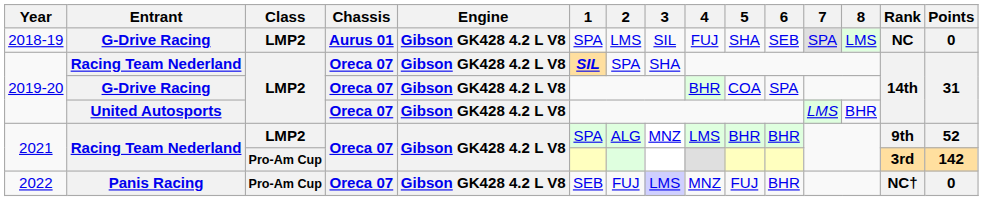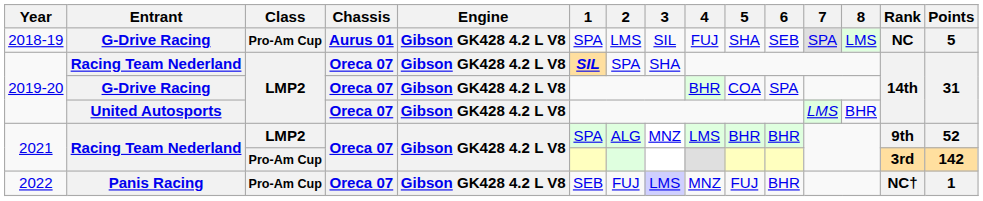 <table class="wikitable" style="text-align:center; font-size:85%">
 <tr>
 <th>Year</th>
 <th>Entrant</th>
 <th>Class</th>
 <th>Chassis</th>
 <th>Engine</th>
 <th>1</th>
 <th>2</th>
 <th>3</th>
 <th>4</th>
 <th>5</th>
 <th>6</th>
 <th>7</th>
 <th>8</th>
 <th>Rank</th>
 <th>Points</th>
 </tr>
 <tr>
 <td><a href='#'>2018-19</a></td>
 <th nowrap><a href='#'>G-Drive Racing</a></th>
-<th>LMP2</th>
+<th><small>Pro-Am Cup</small></th>
 <th nowrap><a href='#'>Aurus 01</a></th>
 <th nowrap><a href='#'>Gibson</a> GK428 4.2 L V8</th>
 <td><a href='#'>SPA</a></td>
 <td><a href='#'>LMS</a></td>
 <td><a href='#'>SIL</a></td>
 <td><a href='#'>FUJ</a></td>
 <td><a href='#'>SHA</a></td>
 <td><a href='#'>SEB</a></td>
 <td style="background:#DFDFDF;"><a href='#'>SPA</a><br></td>
 <td style="background:#DFFFDF;"><a href='#'>LMS</a><br></td>
 <th>NC</th>
-<th>0</th>
+<th>5</th>
 </tr>
 <tr>
 <td rowspan=3><a href='#'>2019-20</a></td>
 <th nowrap><a href='#'>Racing Team Nederland</a></th>
 <th rowspan=3>LMP2</th>
 <th nowrap><a href='#'>Oreca 07</a></th>
 <th nowrap><a href='#'>Gibson</a> GK428 4.2 L V8</th>
 <td style="background:#FFDF9F;"><strong><em><a href='#'>SIL</a></em></strong><br></td>
 <td><a href='#'>SPA</a></td>
 <td><a href='#'>SHA</a></td>
 <td colspan=5></td>
 <th rowspan=3>14th</th>
 <th rowspan=3>31</th>
 </tr>
 <tr>
 <th nowrap><a href='#'>G-Drive Racing</a></th>
 <th nowrap><a href='#'>Oreca 07</a></th>
 <th nowrap><a href='#'>Gibson</a> GK428 4.2 L V8</th>
 <td colspan=3></td>
 <td style="background:#DFFFDF;"><a href='#'>BHR</a><br></td>
 <td><a href='#'>COA</a></td>
 <td><a href='#'>SPA</a></td>
 <td colspan=2></td>
 </tr>
 <tr>
 <th nowrap><a href='#'>United Autosports</a></th>
 <th nowrap><a href='#'>Oreca 07</a></th>
 <th nowrap><a href='#'>Gibson</a> GK428 4.2 L V8</th>
 <td colspan=6></td>
 <td style="background:#DFFFDF;"><em><a href='#'>LMS</a></em><br></td>
 <td><a href='#'>BHR</a></td>
 </tr>
 <tr>
 <td rowspan="2"><a href='#'>2021</a></td>
 <th rowspan="2" nowrap><a href='#'>Racing Team Nederland</a></th>
 <th>LMP2</th>
 <th rowspan="2" nowrap><a href='#'>Oreca 07</a></th>
 <th rowspan="2" nowrap><a href='#'>Gibson</a> GK428 4.2 L V8</th>
 <td style="background:#DFFFDF;"><a href='#'>SPA</a><br></td>
 <td style="background:#DFFFDF;"><a href='#'>ALG</a><br></td>
 <td style="background:#FFFFFF;"><a href='#'>MNZ</a><br></td>
 <td style="background:#DFFFDF;"><a href='#'>LMS</a><br></td>
 <td style="background:#DFFFDF;"><a href='#'>BHR</a><br></td>
 <td style="background:#DFFFDF;"><a href='#'>BHR</a><br></td>
 <td colspan="2" rowspan="2"></td>
 <th>9th</th>
 <th>52</th>
 </tr>
 <tr>
 <th><small>Pro-Am Cup</small></th>
 <td style="background:#FFFFBF;"></td>
 <td style="background:#DFFFDF;"></td>
 <td style="background:#FFFFFF;"></td>
 <td style="background:#DFDFDF;"></td>
 <td style="background:#FFFFBF;"></td>
 <td style="background:#FFFFBF;"></td>
 <th style="background:#FFDF9F;">3rd</th>
 <th style="background:#FFDF9F;">142</th>
 </tr>
 <tr>
 <td><a href='#'>2022</a></td>
 <th nowrap><a href='#'>Panis Racing</a></th>
 <th><small>Pro-Am Cup</small></th>
 <th nowrap><a href='#'>Oreca 07</a></th>
 <th nowrap><a href='#'>Gibson</a> GK428 4.2 L V8</th>
 <td><a href='#'>SEB</a></td>
 <td><a href='#'>FUJ</a></td>
 <td style="background:#CFCFFF;"><a href='#'>LMS</a><br></td>
 <td><a href='#'>MNZ</a></td>
 <td><a href='#'>FUJ</a></td>
 <td><a href='#'>BHR</a></td>
 <td colspan=2></td>
 <th>NC†</th>
-<th>0</th>
+<th>1</th>
 </tr>
 </table>
